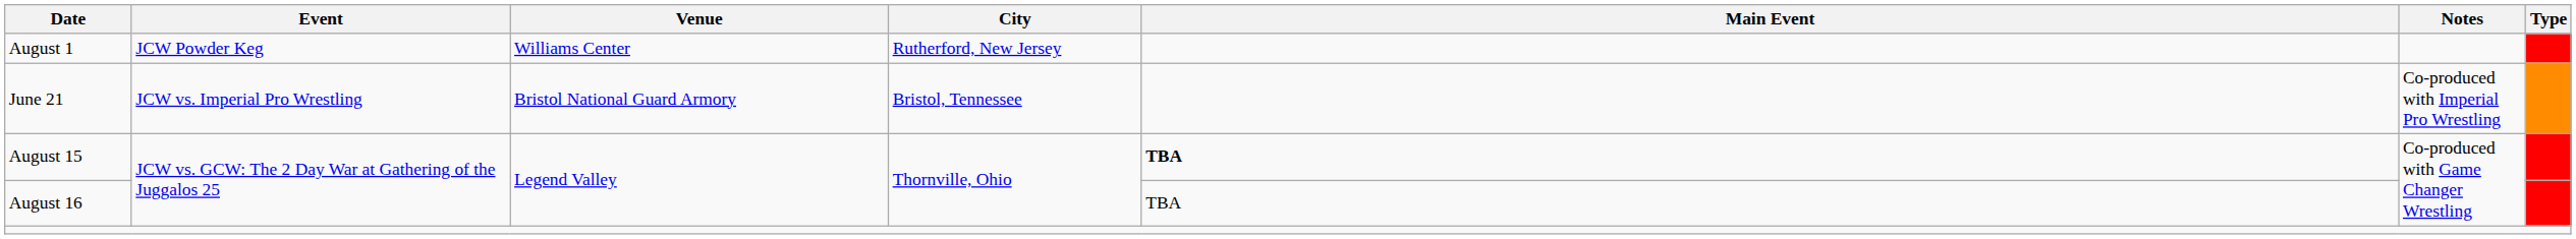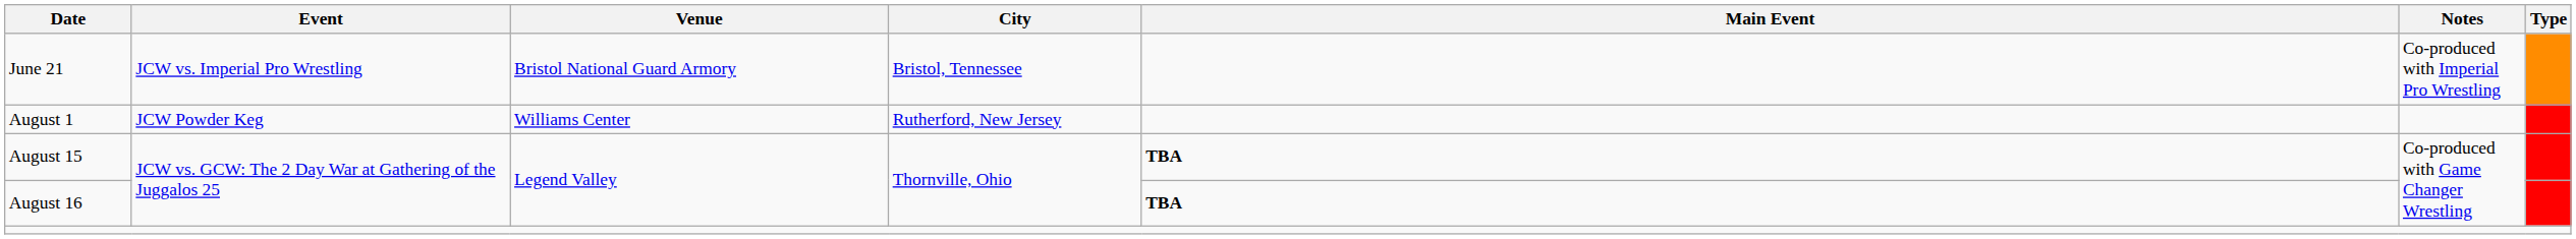 <table class="sortable wikitable succession-box" style="font-size:85%;">
 <tr>
 <th scope="col" style="width:5%;">Date</th>
 <th scope="col" style="width:15%;">Event</th>
 <th scope="col" style="width:15%;">Venue</th>
 <th scope="col" style="width:10%;">City</th>
 <th scope="col" style="width:50%;">Main Event</th>
 <th scope="col" style="width:10%;">Notes</th>
 <th scope="col" style="width:1%;">Type</th>
 </tr>
 <tr>
+<td>June 21</td>
+<td><a href='#'>JCW vs. Imperial Pro Wrestling</a></td>
+<td><a href='#'>Bristol National Guard Armory</a></td>
+<td><a href='#'>Bristol, Tennessee</a></td>
+<td></td>
+<td>Co-produced with <a href='#'>Imperial Pro Wrestling</a></td>
+<td style="background: darkorange"></td>
+</tr>
+<tr>
 <td>August 1</td>
 <td><a href='#'>JCW Powder Keg</a></td>
 <td><a href='#'>Williams Center</a></td>
 <td><a href='#'>Rutherford, New Jersey</a></td>
 <td></td>
 <td></td>
 <td style="background: red"></td>
-</tr>
-<tr>
-<td>June 21</td>
-<td><a href='#'>JCW vs. Imperial Pro Wrestling</a></td>
-<td><a href='#'>Bristol National Guard Armory</a></td>
-<td><a href='#'>Bristol, Tennessee</a></td>
-<td></td>
-<td>Co-produced with <a href='#'>Imperial Pro Wrestling</a></td>
-<td style="background: darkorange"></td>
 </tr>
 <tr>
 <td>August 15</td>
 <td rowspan=2><a href='#'>JCW vs. GCW: The 2 Day War at Gathering of the Juggalos 25</a></td>
 <td rowspan=2><a href='#'>Legend Valley</a></td>
 <td rowspan=2><a href='#'>Thornville, Ohio</a></td>
 <td><strong>TBA</strong></td>
 <td rowspan=2>Co-produced with <a href='#'>Game Changer Wrestling</a></td>
 <td style="background: red"></td>
 </tr>
 <tr>
 <td>August 16</td>
-<td>TBA</td>
+<td><strong>TBA</strong></td>
 <td style="background: red"></td>
 </tr>
 <tr>
 <td colspan="7"></td>
 </tr>
 </table>
